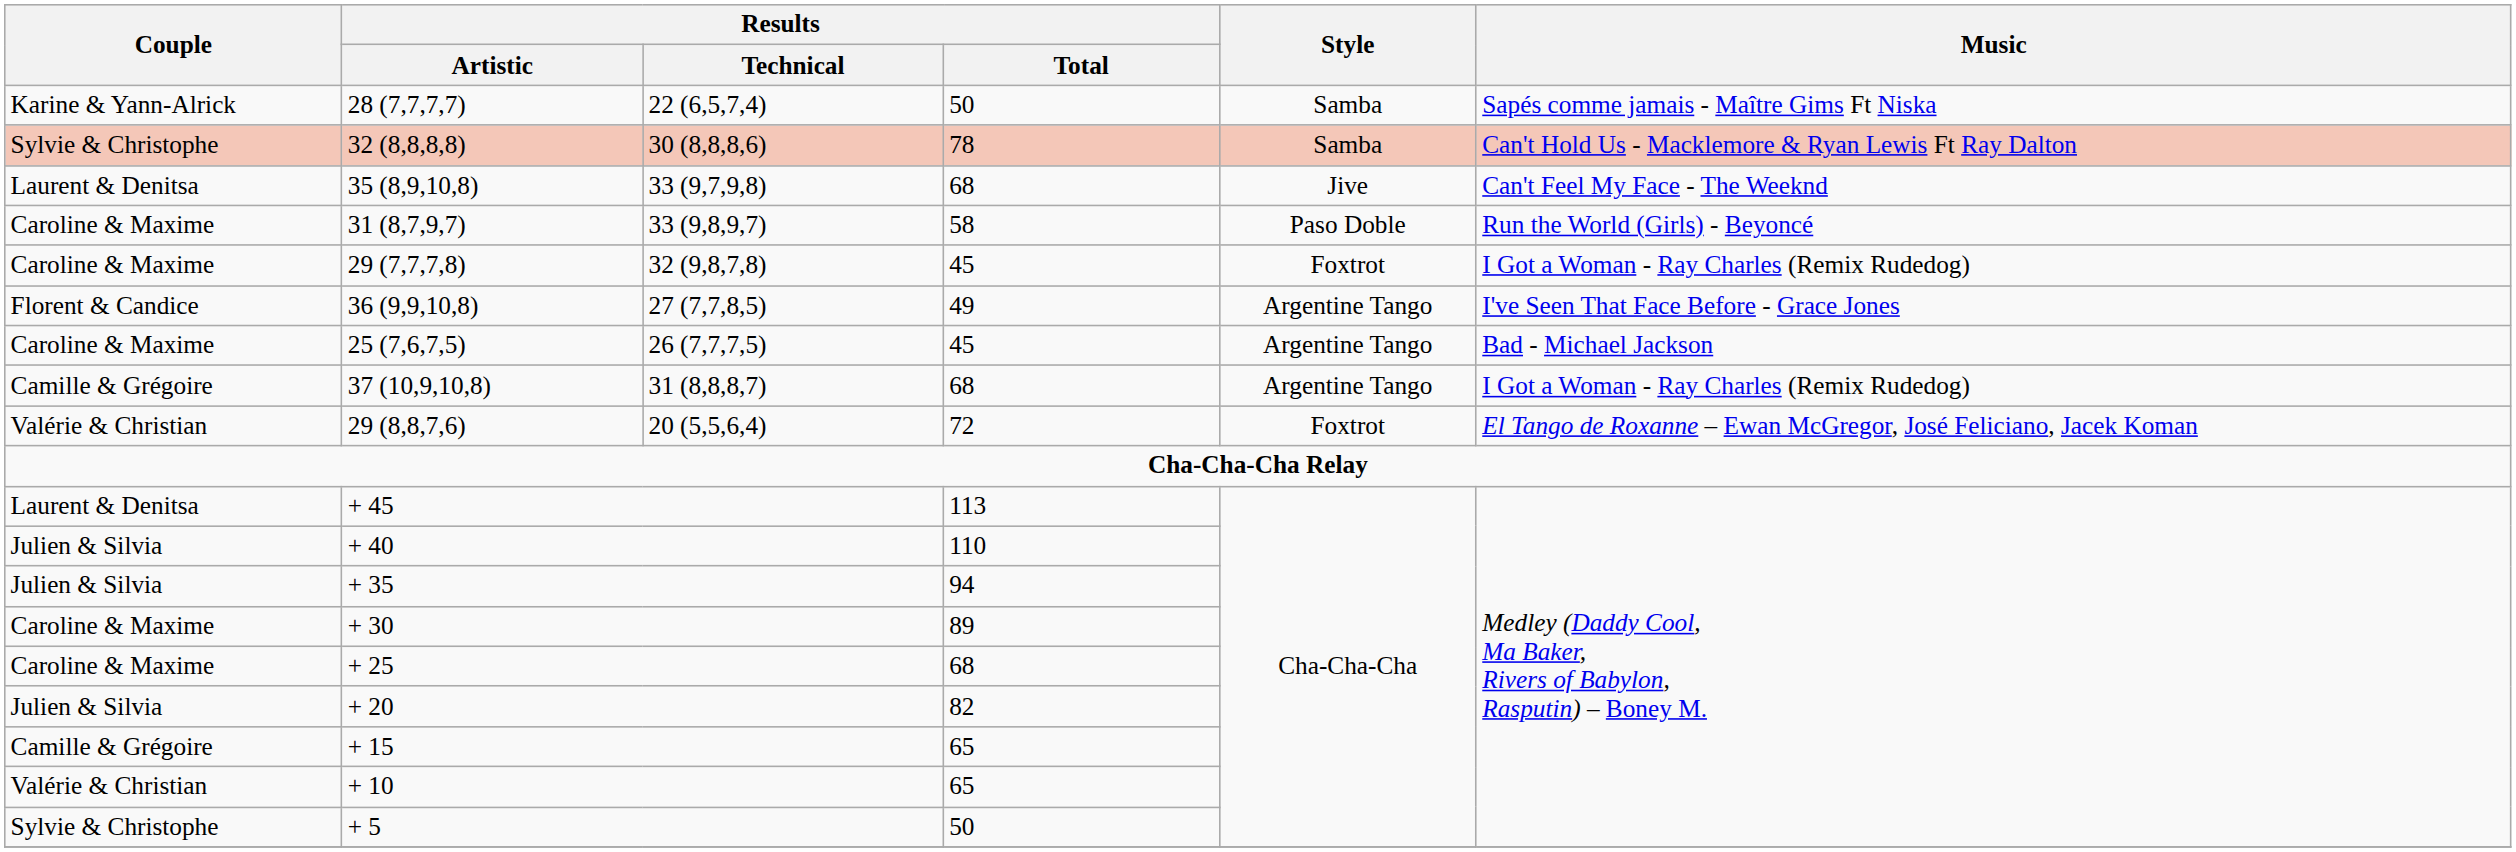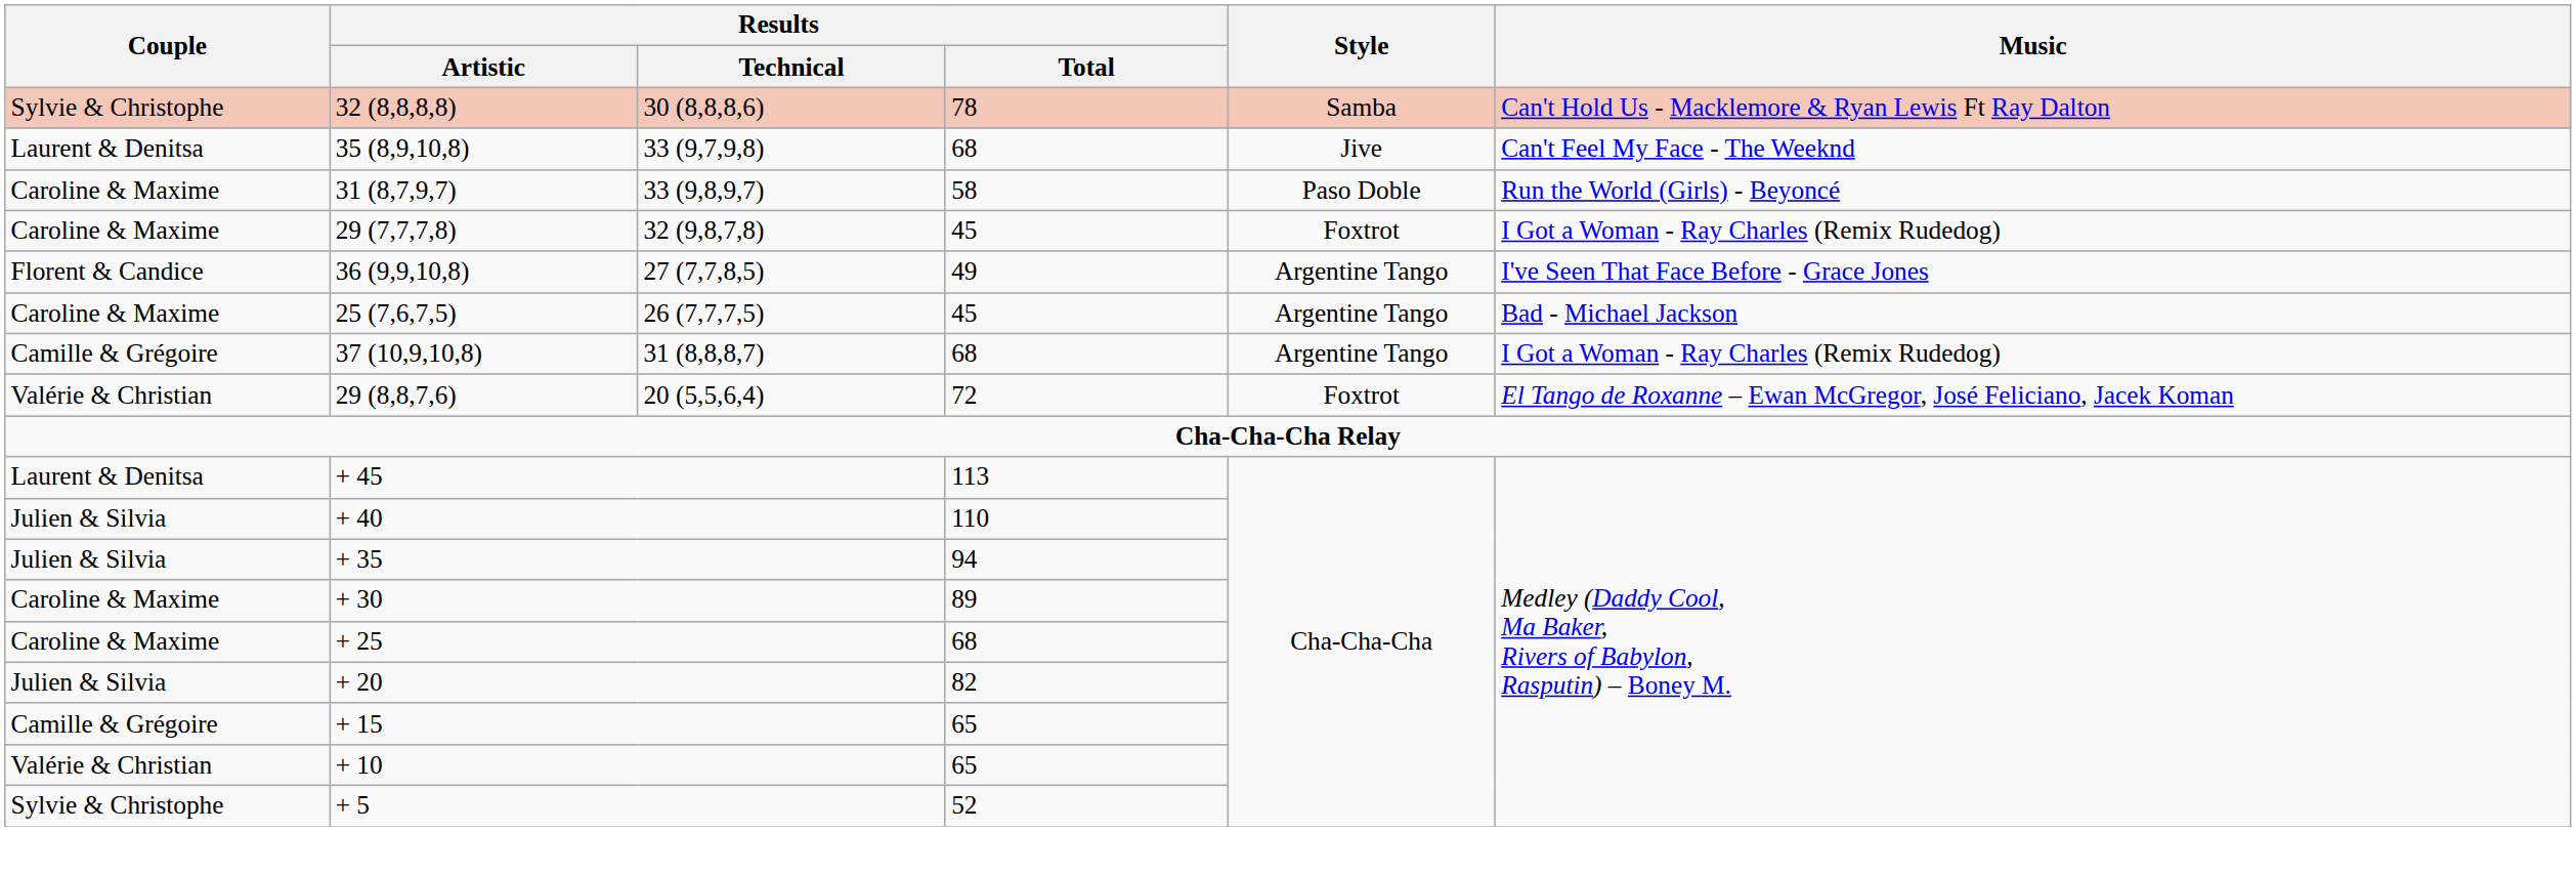 <table class="wikitable" style="width:80%;">
 <tr>
 <th rowspan="2">Couple</th>
 <th colspan=3>Results</th>
 <th rowspan="2">Style</th>
 <th rowspan="2">Music</th>
 </tr>
 <tr>
 <th style="width:12%;">Artistic</th>
 <th style="width:12%;">Technical</th>
 <th style="width:11%;">Total</th>
-</tr>
-<tr>
-<td>Karine & Yann-Alrick</td>
-<td>28 (7,7,7,7)</td>
-<td>22 (6,5,7,4)</td>
-<td>50</td>
-<td style="text-align:center;">Samba</td>
-<td><a href='#'>Sapés comme jamais</a> - <a href='#'>Maître Gims</a> Ft <a href='#'>Niska</a></td>
 </tr>
 <tr style="background:#F4C7B8;">
 <td>Sylvie & Christophe</td>
 <td>32 (8,8,8,8)</td>
 <td>30 (8,8,8,6)</td>
 <td>78</td>
 <td style="text-align:center;">Samba</td>
 <td><a href='#'>Can't Hold Us</a> - <a href='#'>Macklemore & Ryan Lewis</a> Ft <a href='#'>Ray Dalton</a></td>
 </tr>
 <tr>
 <td>Laurent & Denitsa</td>
 <td>35 (8,9,10,8)</td>
 <td>33 (9,7,9,8)</td>
 <td>68</td>
 <td style="text-align:center;">Jive</td>
 <td><a href='#'>Can't Feel My Face</a> - <a href='#'>The Weeknd</a></td>
 </tr>
 <tr>
 <td>Caroline & Maxime</td>
 <td>31 (8,7,9,7)</td>
 <td>33 (9,8,9,7)</td>
 <td>58</td>
 <td style="text-align:center;">Paso Doble</td>
 <td><a href='#'>Run the World (Girls)</a> - <a href='#'>Beyoncé</a></td>
 </tr>
 <tr>
 <td>Caroline & Maxime</td>
 <td>29 (7,7,7,8)</td>
 <td>32 (9,8,7,8)</td>
 <td>45</td>
 <td style="text-align:center;">Foxtrot</td>
 <td><a href='#'>I Got a Woman</a> - <a href='#'>Ray Charles</a> (Remix Rudedog)</td>
 </tr>
 <tr>
 <td>Florent & Candice</td>
 <td>36 (9,9,10,8)</td>
 <td>27 (7,7,8,5)</td>
 <td>49</td>
 <td style="text-align:center;">Argentine Tango</td>
 <td><a href='#'>I've Seen That Face Before</a> - <a href='#'>Grace Jones</a></td>
 </tr>
 <tr>
 <td>Caroline & Maxime</td>
 <td>25 (7,6,7,5)</td>
 <td>26 (7,7,7,5)</td>
 <td>45</td>
 <td style="text-align:center;">Argentine Tango</td>
 <td><a href='#'>Bad</a> - <a href='#'>Michael Jackson</a></td>
 </tr>
 <tr>
 <td>Camille & Grégoire</td>
 <td>37 (10,9,10,8)</td>
 <td>31 (8,8,8,7)</td>
 <td>68</td>
 <td style="text-align:center;">Argentine Tango</td>
 <td><a href='#'>I Got a Woman</a> - <a href='#'>Ray Charles</a> (Remix Rudedog)</td>
 </tr>
 <tr>
 <td>Valérie & Christian</td>
 <td>29 (8,8,7,6)</td>
 <td>20 (5,5,6,4)</td>
 <td>72</td>
 <td style="text-align:center;">Foxtrot</td>
 <td><em><a href='#'>El Tango de Roxanne</a></em> – <a href='#'>Ewan McGregor</a>, <a href='#'>José Feliciano</a>, <a href='#'>Jacek Koman</a></td>
 </tr>
 <tr>
 <td colspan=6 style="text-align:center;"><strong>Cha-Cha-Cha Relay</strong></td>
 </tr>
 <tr>
 <td>Laurent & Denitsa</td>
 <td colspan=2>+ 45</td>
 <td>113</td>
 <td rowspan=9 style="text-align:center;">Cha-Cha-Cha</td>
 <td rowspan=9><em>Medley (<a href='#'>Daddy Cool</a>,<br><a href='#'>Ma Baker</a>,<br><a href='#'>Rivers of Babylon</a>,<br><a href='#'>Rasputin</a>)</em> – <a href='#'>Boney M.</a></td>
 </tr>
 <tr>
 <td>Julien & Silvia</td>
 <td colspan=2>+ 40</td>
 <td>110</td>
 </tr>
 <tr>
 <td>Julien & Silvia</td>
 <td colspan=2>+ 35</td>
 <td>94</td>
 </tr>
 <tr>
 <td>Caroline & Maxime</td>
 <td colspan=2>+ 30</td>
 <td>89</td>
 </tr>
 <tr>
 <td>Caroline & Maxime</td>
 <td colspan=2>+ 25</td>
 <td>68</td>
 </tr>
 <tr>
 <td>Julien & Silvia</td>
 <td colspan=2>+ 20</td>
 <td>82</td>
 </tr>
 <tr>
 <td>Camille & Grégoire</td>
 <td colspan=2>+ 15</td>
 <td>65</td>
 </tr>
 <tr>
 <td>Valérie & Christian</td>
 <td colspan=2>+ 10</td>
 <td>65</td>
 </tr>
 <tr>
 <td>Sylvie & Christophe</td>
 <td colspan=2>+ 5</td>
-<td>50</td>
+<td>52</td>
 </tr>
 <tr>
 </tr>
 </table>
